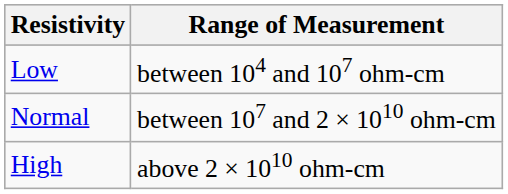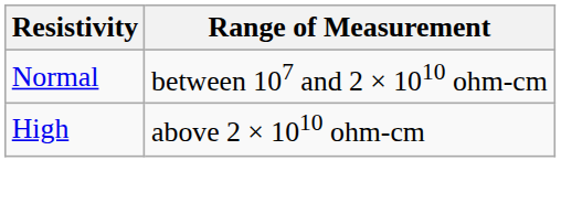 <table class="wikitable">
 <tr>
 <th>Resistivity</th>
 <th>Range of Measurement</th>
-</tr>
-<tr>
-<td><a href='#'>Low</a></td>
-<td>between 10<sup>4</sup> and 10<sup>7</sup> ohm-cm</td>
 </tr>
 <tr>
 <td><a href='#'>Normal</a></td>
 <td>between 10<sup>7</sup> and 2 × 10<sup>10</sup> ohm-cm</td>
 </tr>
 <tr>
 <td><a href='#'>High</a></td>
 <td>above 2 × 10<sup>10</sup> ohm-cm</td>
 </tr>
 </table>
